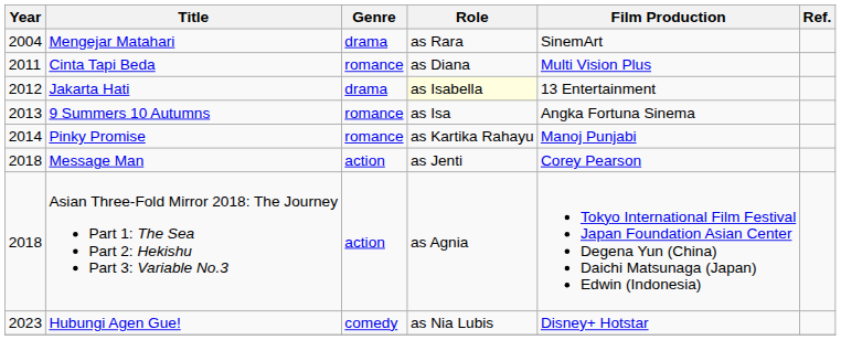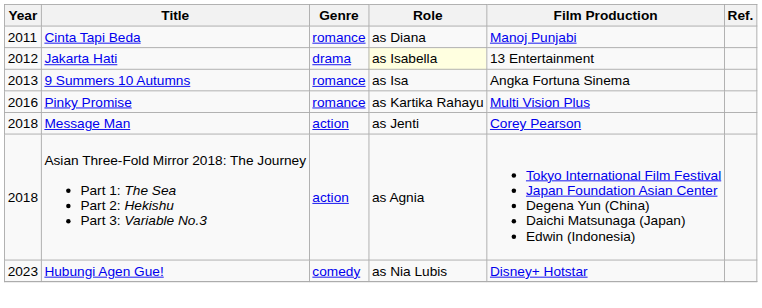 <table class="wikitable" style="font-size: 95%;">
 <tr>
 <th>Year</th>
 <th>Title</th>
 <th>Genre</th>
 <th>Role</th>
 <th>Film Production</th>
 <th>Ref.</th>
 </tr>
 <tr>
-<td>2004</td>
-<td><a href='#'>Mengejar Matahari</a></td>
-<td><a href='#'>drama</a></td>
-<td>as Rara</td>
-<td>SinemArt</td>
-<td></td>
-</tr>
-<tr>
 <td>2011</td>
 <td><a href='#'>Cinta Tapi Beda</a></td>
 <td><a href='#'>romance</a></td>
 <td>as Diana</td>
-<td><a href='#'>Multi Vision Plus</a></td>
+<td><a href='#'>Manoj Punjabi</a></td>
 <td></td>
 </tr>
 <tr>
 <td>2012</td>
 <td><a href='#'>Jakarta Hati</a></td>
 <td><a href='#'>drama</a></td>
 <td style="background: lightyellow;">as Isabella</td>
 <td>13 Entertainment</td>
 <td></td>
 </tr>
 <tr>
 <td>2013</td>
 <td><a href='#'>9 Summers 10 Autumns</a></td>
 <td><a href='#'>romance</a></td>
 <td>as Isa</td>
 <td>Angka Fortuna Sinema</td>
 <td></td>
 </tr>
 <tr>
-<td>2014</td>
+<td>2016</td>
 <td><a href='#'>Pinky Promise</a></td>
 <td><a href='#'>romance</a></td>
 <td>as Kartika Rahayu</td>
-<td><a href='#'>Manoj Punjabi</a></td>
+<td><a href='#'>Multi Vision Plus</a></td>
 <td></td>
 </tr>
 <tr>
 <td>2018</td>
 <td><a href='#'>Message Man</a></td>
 <td><a href='#'>action</a></td>
 <td>as Jenti</td>
 <td><a href='#'>Corey Pearson</a></td>
 <td></td>
 </tr>
 <tr>
 <td>2018</td>
 <td>Asian Three-Fold Mirror 2018: The Journey<br><ul><li>Part 1: <em>The Sea</em></li><li>Part 2: <em>Hekishu</em></li><li>Part 3: <em>Variable No.3</em></li></ul></td>
 <td><a href='#'>action</a></td>
 <td>as Agnia</td>
 <td><br><ul><li><a href='#'>Tokyo International Film Festival</a></li><li><a href='#'>Japan Foundation Asian Center</a></li><li>Degena Yun (China)</li><li>Daichi Matsunaga (Japan)</li><li>Edwin (Indonesia)</li></ul></td>
 <td></td>
 </tr>
 <tr>
 <td>2023</td>
 <td><a href='#'>Hubungi Agen Gue!</a></td>
 <td><a href='#'>comedy</a></td>
 <td>as Nia Lubis</td>
 <td><a href='#'>Disney+ Hotstar</a></td>
 <td></td>
 </tr>
 <tr>
 </tr>
 </table>
